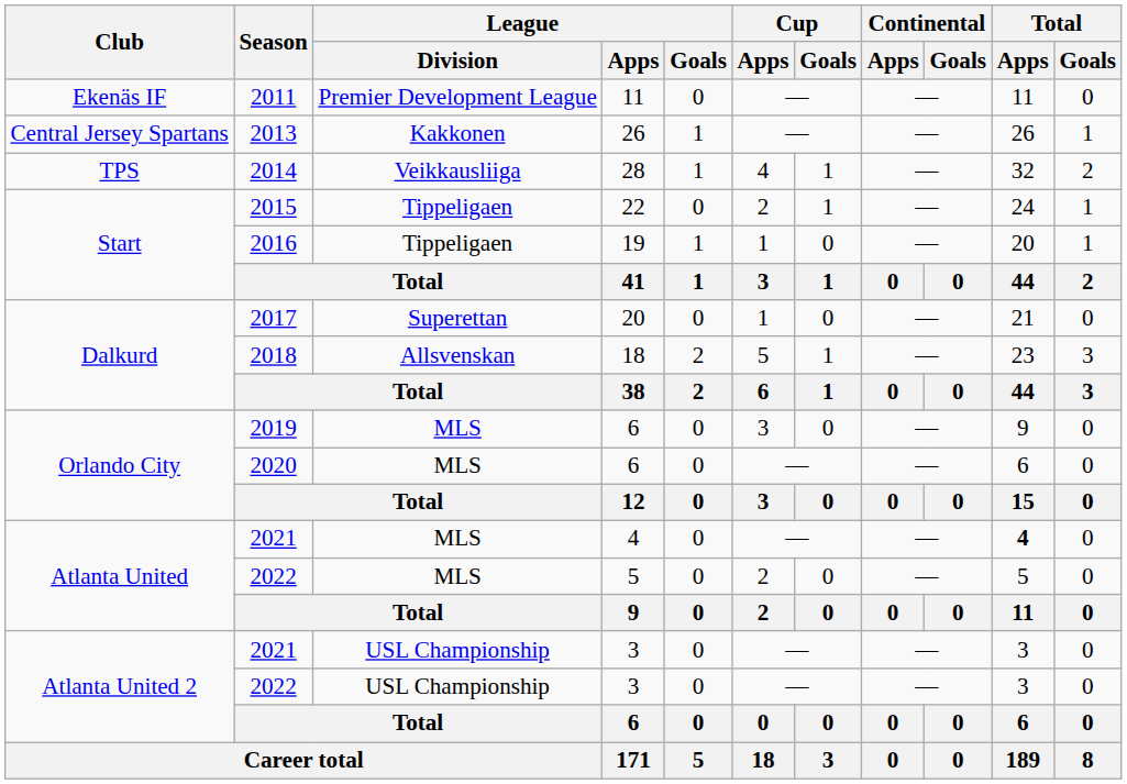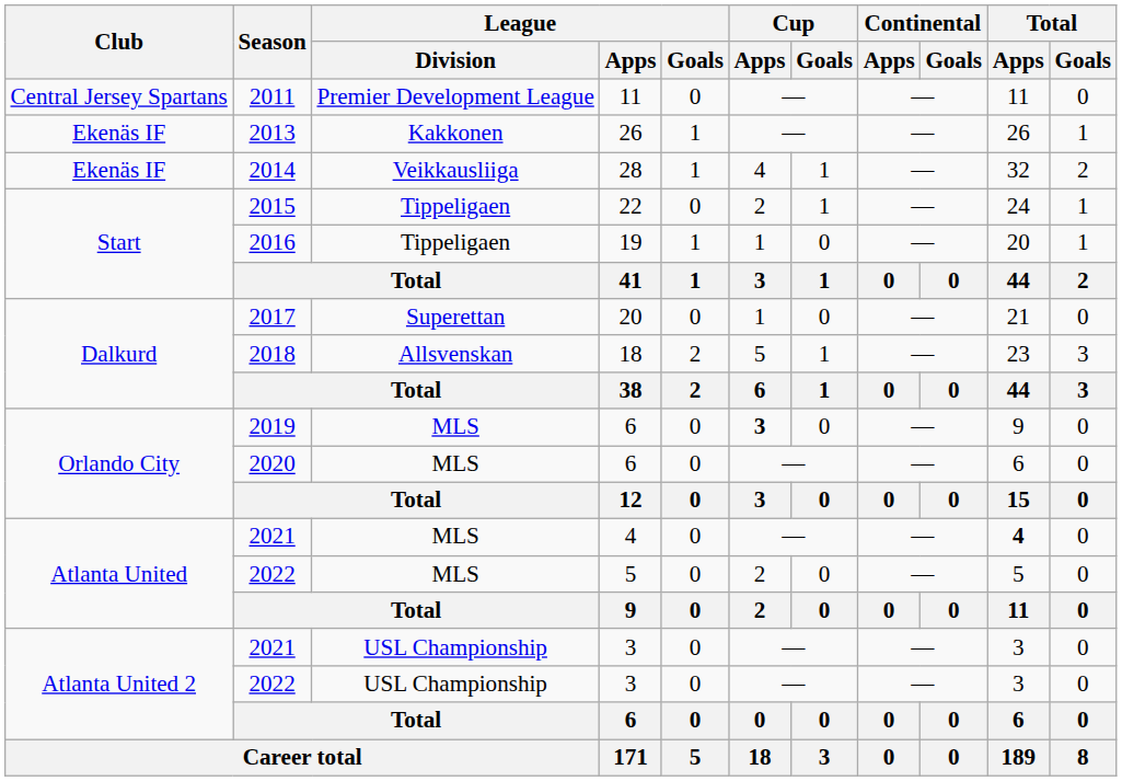 <table class=wikitable style=text-align:center>
 <tr>
 <th rowspan=2>Club</th>
 <th rowspan=2>Season</th>
 <th colspan=3>League</th>
 <th colspan=2>Cup</th>
 <th colspan=2>Continental</th>
 <th colspan=2>Total</th>
 </tr>
 <tr>
 <th>Division</th>
 <th>Apps</th>
 <th>Goals</th>
 <th>Apps</th>
 <th>Goals</th>
 <th>Apps</th>
 <th>Goals</th>
 <th>Apps</th>
 <th>Goals</th>
 </tr>
 <tr>
-<td rowspan=1><a href='#'>Ekenäs IF</a></td>
+<td rowspan=1><a href='#'>Central Jersey Spartans</a></td>
 <td><a href='#'>2011</a></td>
 <td><a href='#'>Premier Development League</a></td>
 <td>11</td>
 <td>0</td>
 <td colspan=2>—</td>
 <td colspan=2>—</td>
 <td>11</td>
 <td>0</td>
 </tr>
 <tr>
-<td rowspan=1><a href='#'>Central Jersey Spartans</a></td>
+<td rowspan=1><a href='#'>Ekenäs IF</a></td>
 <td><a href='#'>2013</a></td>
 <td><a href='#'>Kakkonen</a></td>
 <td>26</td>
 <td>1</td>
 <td colspan=2>—</td>
 <td colspan=2>—</td>
 <td>26</td>
 <td>1</td>
 </tr>
 <tr>
-<td rowspan=1><a href='#'>TPS</a></td>
+<td rowspan=1><a href='#'>Ekenäs IF</a></td>
 <td><a href='#'>2014</a></td>
 <td><a href='#'>Veikkausliiga</a></td>
 <td>28</td>
 <td>1</td>
 <td>4</td>
 <td>1</td>
 <td colspan=2>—</td>
 <td>32</td>
 <td>2</td>
 </tr>
 <tr>
 <td rowspan=3><a href='#'>Start</a></td>
 <td><a href='#'>2015</a></td>
 <td><a href='#'>Tippeligaen</a></td>
 <td>22</td>
 <td>0</td>
 <td>2</td>
 <td>1</td>
 <td colspan=2>—</td>
 <td>24</td>
 <td>1</td>
 </tr>
 <tr>
 <td><a href='#'>2016</a></td>
 <td>Tippeligaen</td>
 <td>19</td>
 <td>1</td>
 <td>1</td>
 <td>0</td>
 <td colspan=2>—</td>
 <td>20</td>
 <td>1</td>
 </tr>
 <tr>
 <th colspan=2>Total</th>
 <th>41</th>
 <th>1</th>
 <th>3</th>
 <th>1</th>
 <th>0</th>
 <th>0</th>
 <th>44</th>
 <th>2</th>
 </tr>
 <tr>
 <td rowspan=3><a href='#'>Dalkurd</a></td>
 <td><a href='#'>2017</a></td>
 <td><a href='#'>Superettan</a></td>
 <td>20</td>
 <td>0</td>
 <td>1</td>
 <td>0</td>
 <td colspan=2>—</td>
 <td>21</td>
 <td>0</td>
 </tr>
 <tr>
 <td><a href='#'>2018</a></td>
 <td><a href='#'>Allsvenskan</a></td>
 <td>18</td>
 <td>2</td>
 <td>5</td>
 <td>1</td>
 <td colspan=2>—</td>
 <td>23</td>
 <td>3</td>
 </tr>
 <tr>
 <th colspan=2>Total</th>
 <th>38</th>
 <th>2</th>
 <th>6</th>
 <th>1</th>
 <th>0</th>
 <th>0</th>
 <th>44</th>
 <th>3</th>
 </tr>
 <tr>
 <td rowspan=3><a href='#'>Orlando City</a></td>
 <td><a href='#'>2019</a></td>
 <td><a href='#'>MLS</a></td>
 <td>6</td>
 <td>0</td>
-<td>3</td>
+<td><strong>3</strong></td>
 <td>0</td>
 <td colspan=2>—</td>
 <td>9</td>
 <td>0</td>
 </tr>
 <tr>
 <td><a href='#'>2020</a></td>
 <td>MLS</td>
 <td>6</td>
 <td>0</td>
 <td colspan=2>—</td>
 <td colspan=2>—</td>
 <td>6</td>
 <td>0</td>
 </tr>
 <tr>
 <th colspan=2>Total</th>
 <th>12</th>
 <th>0</th>
 <th>3</th>
 <th>0</th>
 <th>0</th>
 <th>0</th>
 <th>15</th>
 <th>0</th>
 </tr>
 <tr>
 <td rowspan=3><a href='#'>Atlanta United</a></td>
 <td><a href='#'>2021</a></td>
 <td>MLS</td>
 <td>4</td>
 <td>0</td>
 <td colspan=2>—</td>
 <td colspan=2>—</td>
 <td><strong>4</strong></td>
 <td>0</td>
 </tr>
 <tr>
 <td><a href='#'>2022</a></td>
 <td>MLS</td>
 <td>5</td>
 <td>0</td>
 <td>2</td>
 <td>0</td>
 <td colspan=2>—</td>
 <td>5</td>
 <td>0</td>
 </tr>
 <tr>
 <th colspan=2>Total</th>
 <th>9</th>
 <th>0</th>
 <th>2</th>
 <th>0</th>
 <th>0</th>
 <th>0</th>
 <th>11</th>
 <th>0</th>
 </tr>
 <tr>
 <td rowspan=3><a href='#'>Atlanta United 2</a></td>
 <td><a href='#'>2021</a></td>
 <td><a href='#'>USL Championship</a></td>
 <td>3</td>
 <td>0</td>
 <td colspan=2>—</td>
 <td colspan=2>—</td>
 <td>3</td>
 <td>0</td>
 </tr>
 <tr>
 <td><a href='#'>2022</a></td>
 <td>USL Championship</td>
 <td>3</td>
 <td>0</td>
 <td colspan=2>—</td>
 <td colspan=2>—</td>
 <td>3</td>
 <td>0</td>
 </tr>
 <tr>
 <th colspan=2>Total</th>
 <th>6</th>
 <th>0</th>
 <th>0</th>
 <th>0</th>
 <th>0</th>
 <th>0</th>
 <th>6</th>
 <th>0</th>
 </tr>
 <tr>
 <th colspan=3>Career total</th>
 <th>171</th>
 <th>5</th>
 <th>18</th>
 <th>3</th>
 <th>0</th>
 <th>0</th>
 <th>189</th>
 <th>8</th>
 </tr>
 </table>
